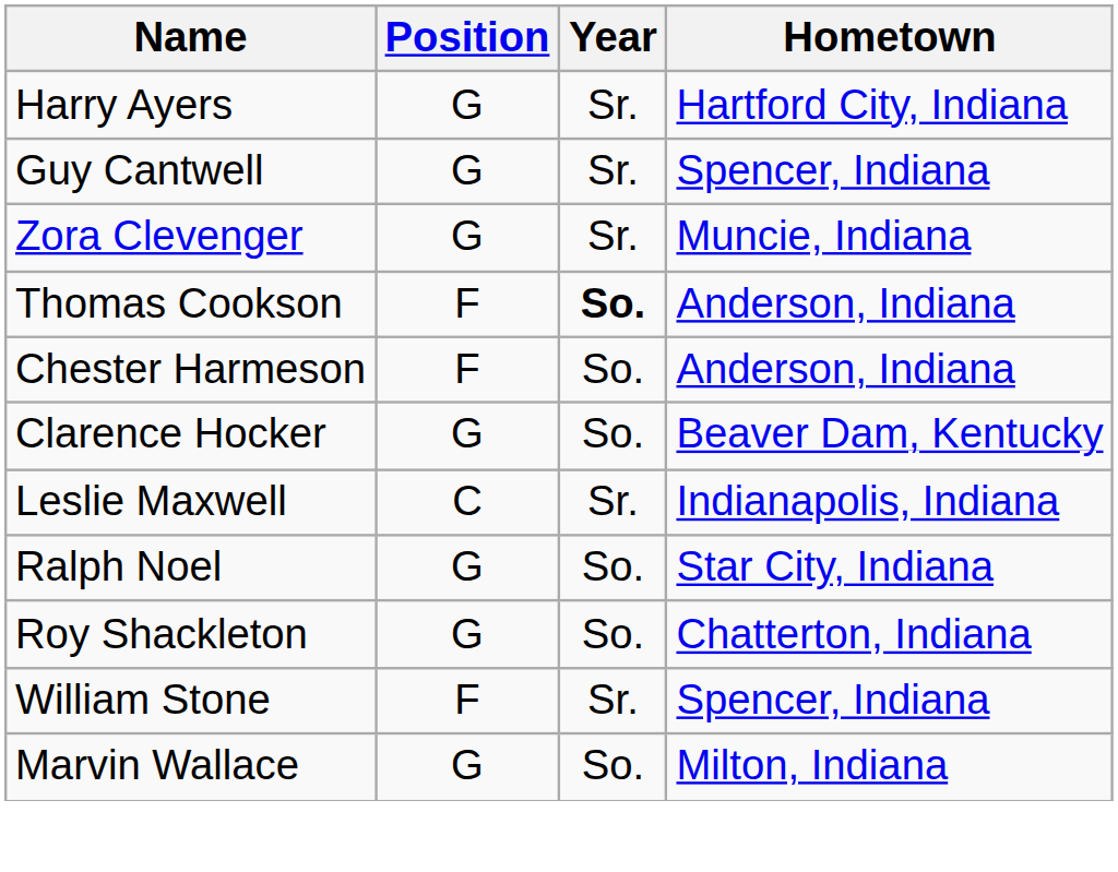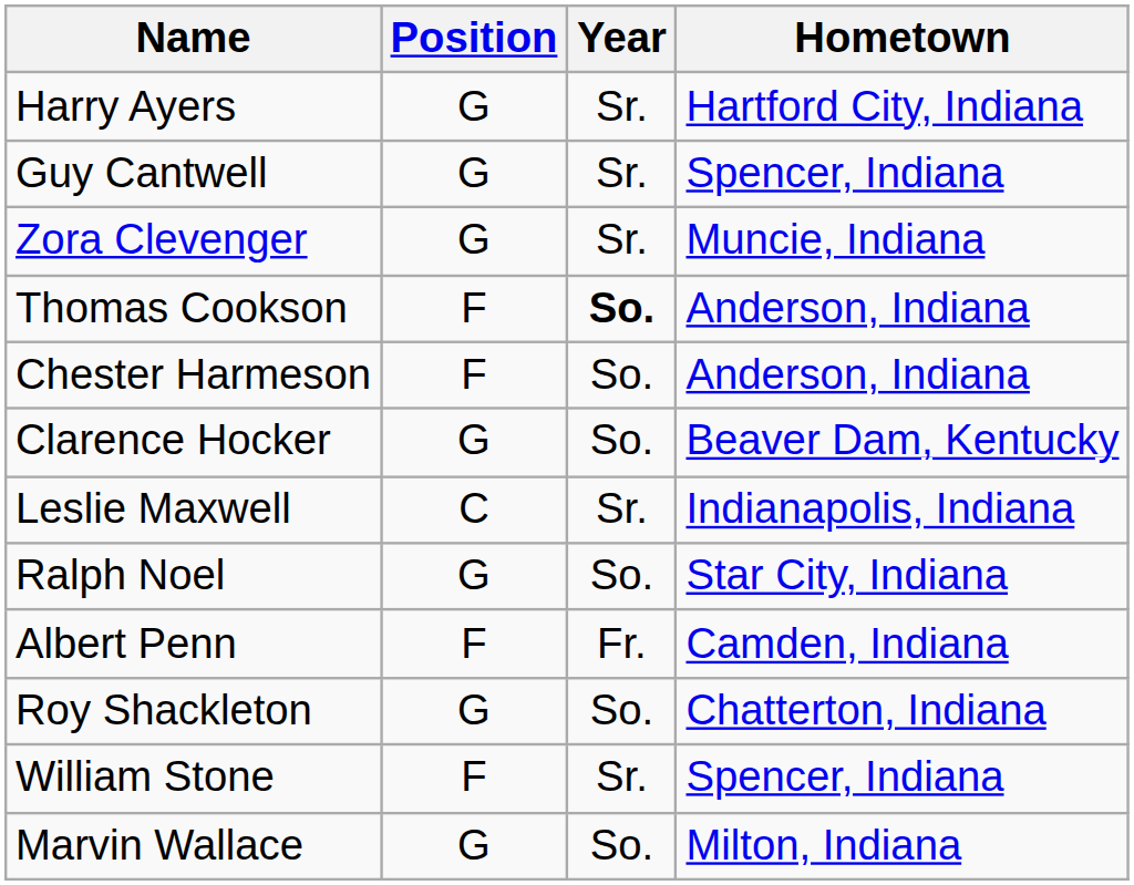 <table class="wikitable" style="text-align:center">
 <tr>
 <th>Name</th>
 <th><a href='#'>Position</a></th>
 <th>Year</th>
 <th>Hometown</th>
 </tr>
 <tr>
 <td style="text-align:left">Harry Ayers</td>
 <td>G</td>
 <td>Sr.</td>
 <td style="text-align:left"><a href='#'>Hartford City, Indiana</a></td>
 </tr>
 <tr>
 <td style="text-align:left">Guy Cantwell</td>
 <td>G</td>
 <td>Sr.</td>
 <td style="text-align:left"><a href='#'>Spencer, Indiana</a></td>
 </tr>
 <tr>
 <td style="text-align:left"><a href='#'>Zora Clevenger</a></td>
 <td>G</td>
 <td>Sr.</td>
 <td style="text-align:left"><a href='#'>Muncie, Indiana</a></td>
 </tr>
 <tr>
 <td style="text-align:left">Thomas Cookson</td>
 <td>F</td>
 <td><strong>So.</strong></td>
 <td style="text-align:left"><a href='#'>Anderson, Indiana</a></td>
 </tr>
 <tr>
 <td style="text-align:left">Chester Harmeson</td>
 <td>F</td>
 <td>So.</td>
 <td style="text-align:left"><a href='#'>Anderson, Indiana</a></td>
 </tr>
 <tr>
 <td style="text-align:left">Clarence Hocker</td>
 <td>G</td>
 <td>So.</td>
 <td style="text-align:left"><a href='#'>Beaver Dam, Kentucky</a></td>
 </tr>
 <tr>
 <td style="text-align:left">Leslie Maxwell</td>
 <td>C</td>
 <td>Sr.</td>
 <td style="text-align:left"><a href='#'>Indianapolis, Indiana</a></td>
 </tr>
 <tr>
 <td style="text-align:left">Ralph Noel</td>
 <td>G</td>
 <td>So.</td>
 <td style="text-align:left"><a href='#'>Star City, Indiana</a></td>
 </tr>
 <tr>
+<td style="text-align:left">Albert Penn</td>
+<td>F</td>
+<td>Fr.</td>
+<td style="text-align:left"><a href='#'>Camden, Indiana</a></td>
+</tr>
+<tr>
 <td style="text-align:left">Roy Shackleton</td>
 <td>G</td>
 <td>So.</td>
 <td style="text-align:left"><a href='#'>Chatterton, Indiana</a></td>
 </tr>
 <tr>
 <td style="text-align:left">William Stone</td>
 <td>F</td>
 <td>Sr.</td>
 <td style="text-align:left"><a href='#'>Spencer, Indiana</a></td>
 </tr>
 <tr>
 <td style="text-align:left">Marvin Wallace</td>
 <td>G</td>
 <td>So.</td>
 <td style="text-align:left"><a href='#'>Milton, Indiana</a></td>
 </tr>
 </table>
